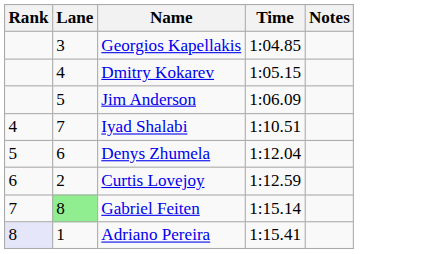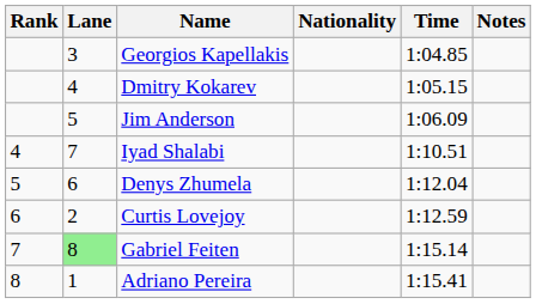 <table class="wikitable">
 <tr>
 <th>Rank</th>
 <th>Lane</th>
 <th>Name</th>
+<th>Nationality</th>
 <th>Time</th>
 <th>Notes</th>
 </tr>
 <tr>
 <td></td>
 <td>3</td>
 <td><a href='#'>Georgios Kapellakis</a></td>
+<td></td>
 <td>1:04.85</td>
 <td></td>
 </tr>
 <tr>
 <td></td>
 <td>4</td>
 <td><a href='#'>Dmitry Kokarev</a></td>
+<td></td>
 <td>1:05.15</td>
 <td></td>
 </tr>
 <tr>
 <td></td>
 <td>5</td>
 <td><a href='#'>Jim Anderson</a></td>
+<td></td>
 <td>1:06.09</td>
 <td></td>
 </tr>
 <tr>
 <td>4</td>
 <td>7</td>
 <td><a href='#'>Iyad Shalabi</a></td>
+<td></td>
 <td>1:10.51</td>
 <td></td>
 </tr>
 <tr>
 <td>5</td>
 <td>6</td>
 <td><a href='#'>Denys Zhumela</a></td>
+<td></td>
 <td>1:12.04</td>
 <td></td>
 </tr>
 <tr>
 <td>6</td>
 <td>2</td>
 <td><a href='#'>Curtis Lovejoy</a></td>
+<td></td>
 <td>1:12.59</td>
 <td></td>
 </tr>
 <tr>
 <td>7</td>
 <td style="background: lightgreen;">8</td>
 <td><a href='#'>Gabriel Feiten</a></td>
+<td></td>
 <td>1:15.14</td>
 <td></td>
 </tr>
 <tr>
-<td style="background: lavender;">8</td>
+<td>8</td>
 <td>1</td>
 <td><a href='#'>Adriano Pereira</a></td>
+<td></td>
 <td>1:15.41</td>
 <td></td>
 </tr>
 </table>
